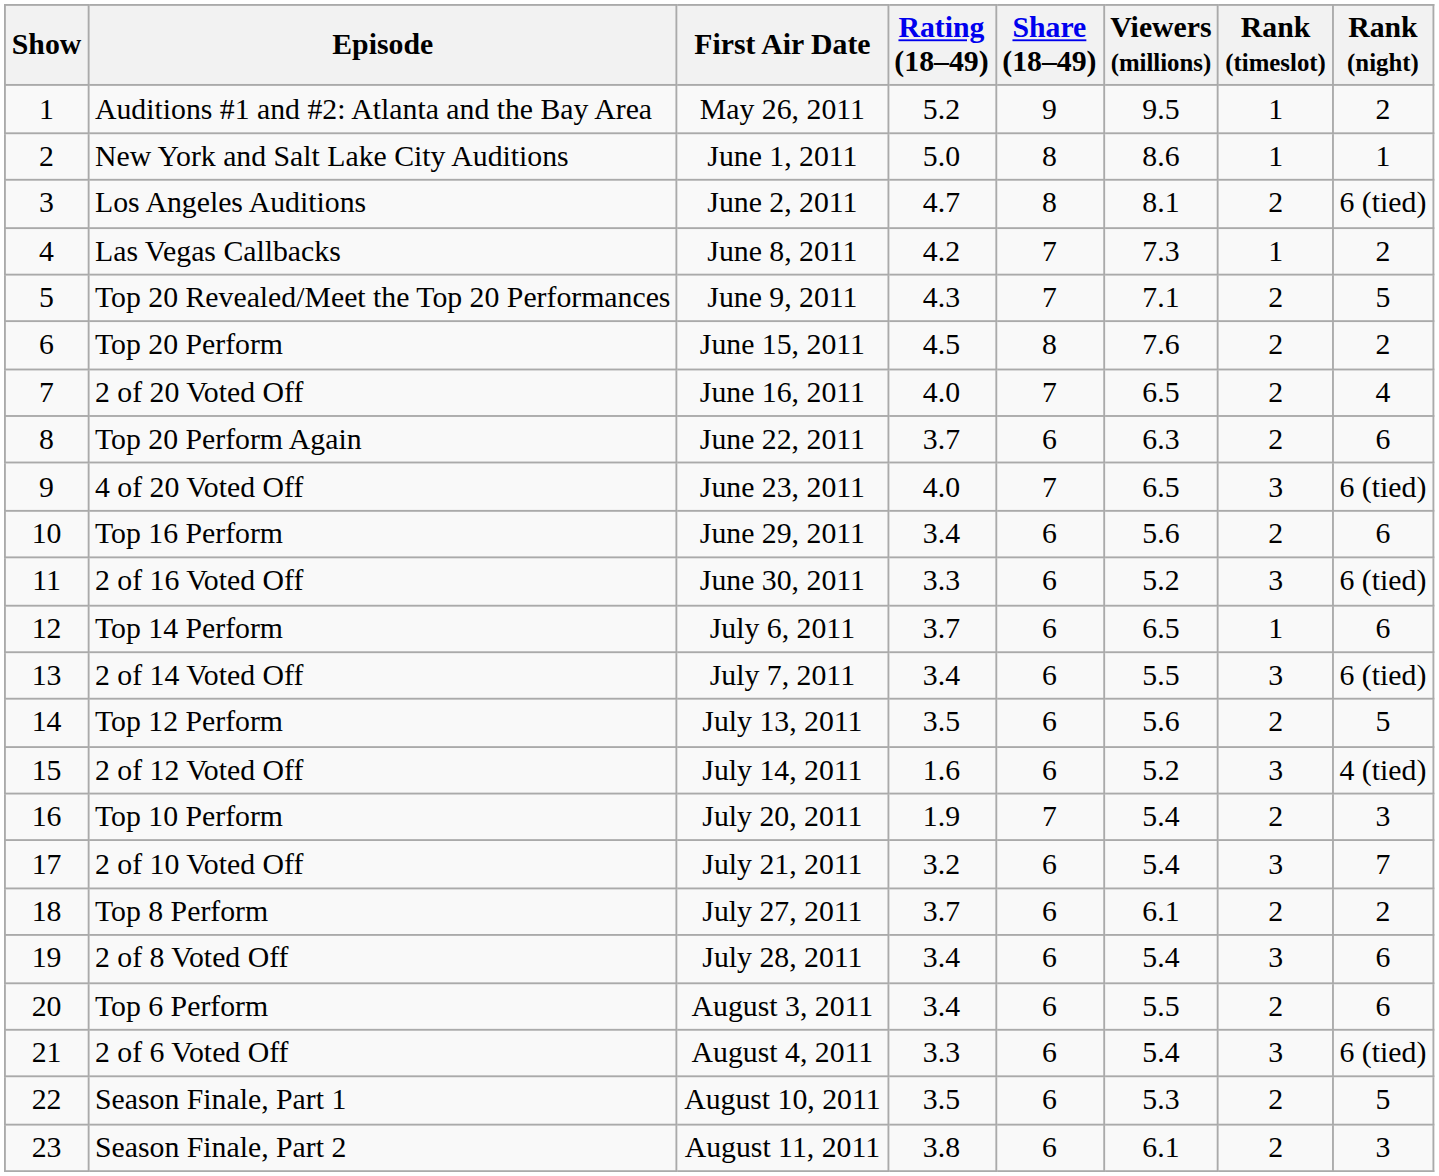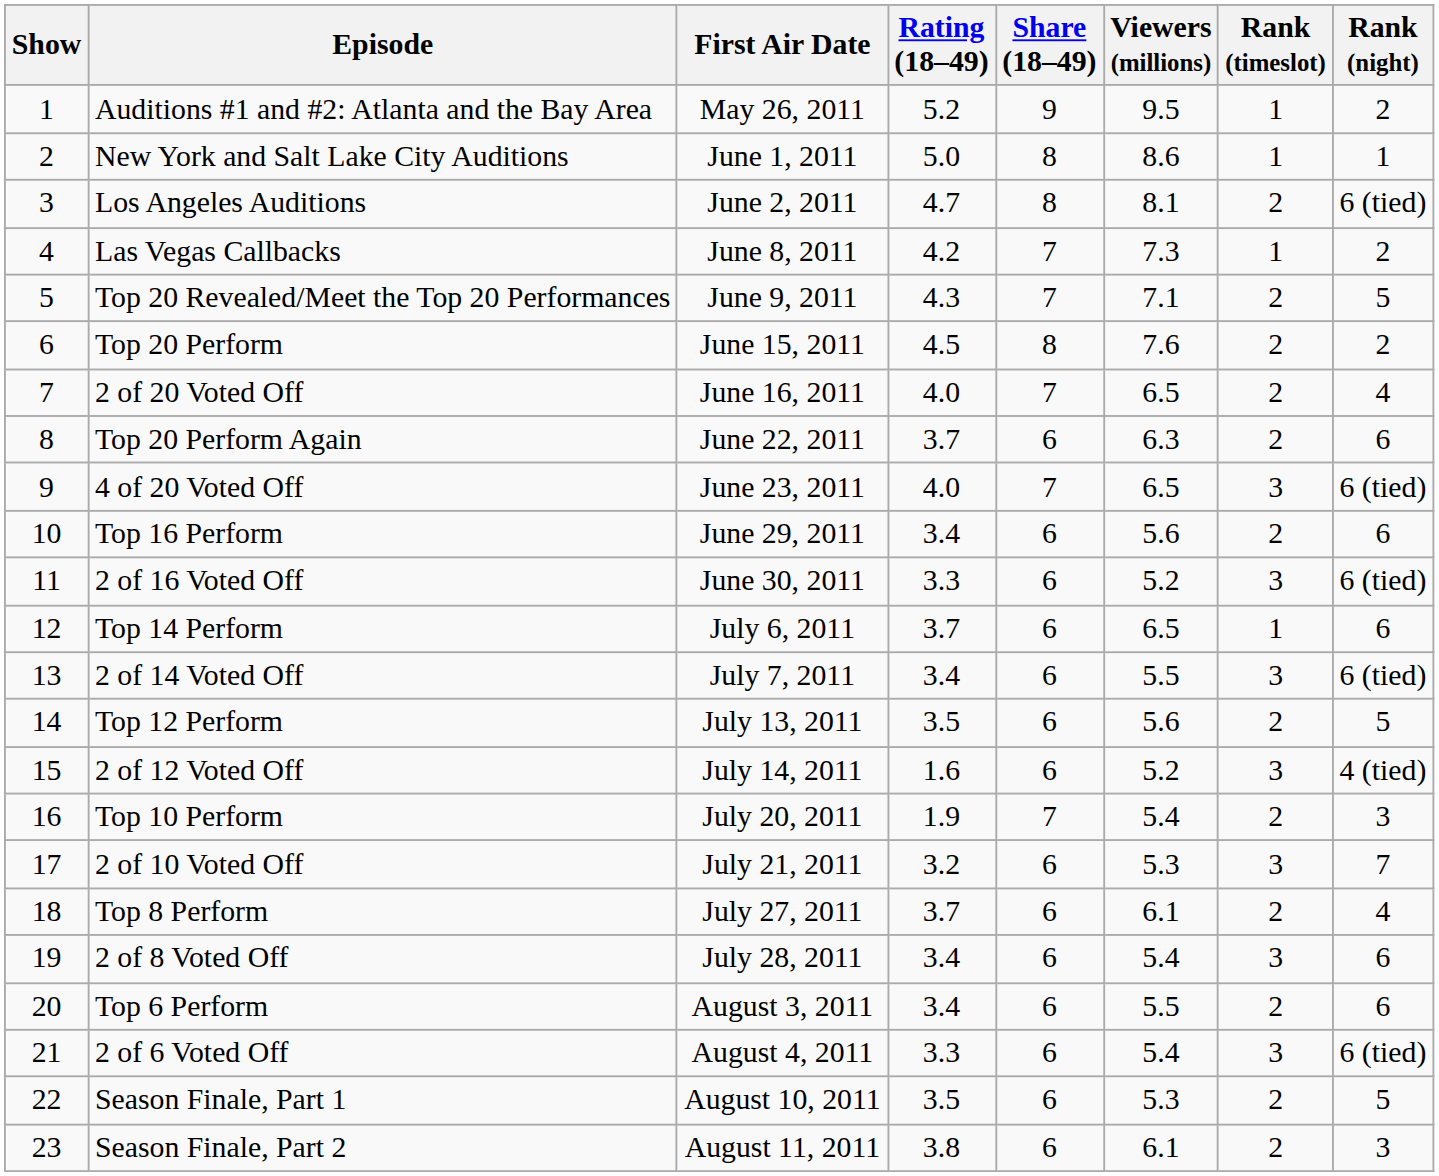 <table class="wikitable" style="text-align:center">
 <tr>
 <th>Show</th>
 <th>Episode</th>
 <th>First Air Date</th>
 <th><a href='#'>Rating</a><br>(18–49)</th>
 <th><a href='#'>Share</a><br>(18–49)</th>
 <th>Viewers<br><small>(millions)</small></th>
 <th>Rank<br><small>(timeslot)</small></th>
 <th>Rank<br><small>(night)</small></th>
 </tr>
 <tr>
 <td>1</td>
 <td style="text-align:left;">Auditions #1 and #2: Atlanta and the Bay Area</td>
 <td>May 26, 2011</td>
 <td>5.2</td>
 <td>9</td>
 <td>9.5</td>
 <td>1</td>
 <td>2</td>
 </tr>
 <tr>
 <td>2</td>
 <td style="text-align:left;">New York and Salt Lake City Auditions</td>
 <td>June 1, 2011</td>
 <td>5.0</td>
 <td>8</td>
 <td>8.6</td>
 <td>1</td>
 <td>1</td>
 </tr>
 <tr>
 <td>3</td>
 <td style="text-align:left;">Los Angeles Auditions</td>
 <td>June 2, 2011</td>
 <td>4.7</td>
 <td>8</td>
 <td>8.1</td>
 <td>2</td>
 <td>6 (tied)</td>
 </tr>
 <tr>
 <td>4</td>
 <td style="text-align:left;">Las Vegas Callbacks</td>
 <td>June 8, 2011</td>
 <td>4.2</td>
 <td>7</td>
 <td>7.3</td>
 <td>1</td>
 <td>2</td>
 </tr>
 <tr>
 <td>5</td>
 <td style="text-align:left;">Top 20 Revealed/Meet the Top 20 Performances</td>
 <td>June 9, 2011</td>
 <td>4.3</td>
 <td>7</td>
 <td>7.1</td>
 <td>2</td>
 <td>5</td>
 </tr>
 <tr>
 <td>6</td>
 <td style="text-align:left;">Top 20 Perform</td>
 <td>June 15, 2011</td>
 <td>4.5</td>
 <td>8</td>
 <td>7.6</td>
 <td>2</td>
 <td>2</td>
 </tr>
 <tr>
 <td>7</td>
 <td style="text-align:left;">2 of 20 Voted Off</td>
 <td>June 16, 2011</td>
 <td>4.0</td>
 <td>7</td>
 <td>6.5</td>
 <td>2</td>
 <td>4</td>
 </tr>
 <tr>
 <td>8</td>
 <td style="text-align:left;">Top 20 Perform Again</td>
 <td>June 22, 2011</td>
 <td>3.7</td>
 <td>6</td>
 <td>6.3</td>
 <td>2</td>
 <td>6</td>
 </tr>
 <tr>
 <td>9</td>
 <td style="text-align:left;">4 of 20 Voted Off</td>
 <td>June 23, 2011</td>
 <td>4.0</td>
 <td>7</td>
 <td>6.5</td>
 <td>3</td>
 <td>6 (tied)</td>
 </tr>
 <tr>
 <td>10</td>
 <td style="text-align:left;">Top 16 Perform</td>
 <td>June 29, 2011</td>
 <td>3.4</td>
 <td>6</td>
 <td>5.6</td>
 <td>2</td>
 <td>6</td>
 </tr>
 <tr>
 <td>11</td>
 <td style="text-align:left;">2 of 16 Voted Off</td>
 <td>June 30, 2011</td>
 <td>3.3</td>
 <td>6</td>
 <td>5.2</td>
 <td>3</td>
 <td>6 (tied)</td>
 </tr>
 <tr>
 <td>12</td>
 <td style="text-align:left;">Top 14 Perform</td>
 <td>July 6, 2011</td>
 <td>3.7</td>
 <td>6</td>
 <td>6.5</td>
 <td>1</td>
 <td>6</td>
 </tr>
 <tr>
 <td>13</td>
 <td style="text-align:left;">2 of 14 Voted Off</td>
 <td>July 7, 2011</td>
 <td>3.4</td>
 <td>6</td>
 <td>5.5</td>
 <td>3</td>
 <td>6 (tied)</td>
 </tr>
 <tr>
 <td>14</td>
 <td style="text-align:left;">Top 12 Perform</td>
 <td>July 13, 2011</td>
 <td>3.5</td>
 <td>6</td>
 <td>5.6</td>
 <td>2</td>
 <td>5</td>
 </tr>
 <tr>
 <td>15</td>
 <td style="text-align:left;">2 of 12 Voted Off</td>
 <td>July 14, 2011</td>
 <td>1.6</td>
 <td>6</td>
 <td>5.2</td>
 <td>3</td>
 <td>4 (tied)</td>
 </tr>
 <tr>
 <td>16</td>
 <td style="text-align:left;">Top 10 Perform</td>
 <td>July 20, 2011</td>
 <td>1.9</td>
 <td>7</td>
 <td>5.4</td>
 <td>2</td>
 <td>3</td>
 </tr>
 <tr>
 <td>17</td>
 <td style="text-align:left;">2 of 10 Voted Off</td>
 <td>July 21, 2011</td>
 <td>3.2</td>
 <td>6</td>
-<td>5.4</td>
+<td>5.3</td>
 <td>3</td>
 <td>7</td>
 </tr>
 <tr>
 <td>18</td>
 <td style="text-align:left;">Top 8 Perform</td>
 <td>July 27, 2011</td>
 <td>3.7</td>
 <td>6</td>
 <td>6.1</td>
 <td>2</td>
-<td>2</td>
+<td>4</td>
 </tr>
 <tr>
 <td>19</td>
 <td style="text-align:left;">2 of 8 Voted Off</td>
 <td>July 28, 2011</td>
 <td>3.4</td>
 <td>6</td>
 <td>5.4</td>
 <td>3</td>
 <td>6</td>
 </tr>
 <tr>
 <td>20</td>
 <td style="text-align:left;">Top 6 Perform</td>
 <td>August 3, 2011</td>
 <td>3.4</td>
 <td>6</td>
 <td>5.5</td>
 <td>2</td>
 <td>6</td>
 </tr>
 <tr>
 <td>21</td>
 <td style="text-align:left;">2 of 6 Voted Off</td>
 <td>August 4, 2011</td>
 <td>3.3</td>
 <td>6</td>
 <td>5.4</td>
 <td>3</td>
 <td>6 (tied)</td>
 </tr>
 <tr>
 <td>22</td>
 <td style="text-align:left;">Season Finale, Part 1</td>
 <td>August 10, 2011</td>
 <td>3.5</td>
 <td>6</td>
 <td>5.3</td>
 <td>2</td>
 <td>5</td>
 </tr>
 <tr>
 <td>23</td>
 <td style="text-align:left;">Season Finale, Part 2</td>
 <td>August 11, 2011</td>
 <td>3.8</td>
 <td>6</td>
 <td>6.1</td>
 <td>2</td>
 <td>3</td>
 </tr>
 </table>
